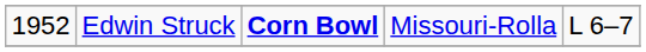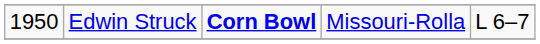 <table class="wikitable">
 <tr>
 </tr>
 <tr>
-<td>1952</td>
+<td>1950</td>
 <td><a href='#'>Edwin Struck</a></td>
 <td><strong><a href='#'>Corn Bowl</a></strong></td>
 <td><a href='#'>Missouri-Rolla</a></td>
 <td>L 6–7</td>
 </tr>
 <tr>
 </tr>
 </table>
